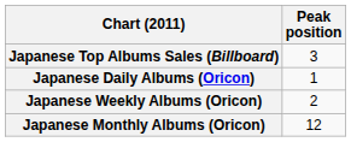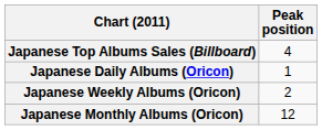 <table class="wikitable sortable plainrowheaders" style="text-align:center">
 <tr>
 <th scope="col">Chart (2011)</th>
 <th scope="col">Peak<br>position</th>
 </tr>
 <tr>
 <th scope="row">Japanese Top Albums Sales (<em>Billboard</em>)</th>
-<td>3</td>
+<td>4</td>
 </tr>
 <tr>
 <th scope="row">Japanese Daily Albums (<a href='#'>Oricon</a>)</th>
 <td>1</td>
 </tr>
 <tr>
 <th scope="row">Japanese Weekly Albums (Oricon)</th>
 <td>2</td>
 </tr>
 <tr>
 <th scope="row">Japanese Monthly Albums (Oricon)</th>
 <td>12</td>
 </tr>
 </table>
